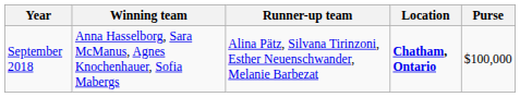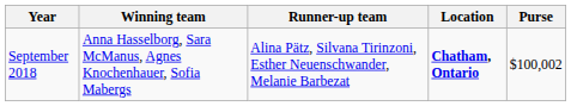 <table class="wikitable" style="font-size:95%;">
 <tr>
 <th>Year</th>
 <th>Winning team</th>
 <th>Runner-up team</th>
 <th>Location</th>
 <th>Purse</th>
 </tr>
 <tr>
 <td><a href='#'>September 2018</a></td>
 <td> <a href='#'>Anna Hasselborg</a>, <a href='#'>Sara McManus</a>, <a href='#'>Agnes Knochenhauer</a>, <a href='#'>Sofia Mabergs</a></td>
 <td> <a href='#'>Alina Pätz</a>, <a href='#'>Silvana Tirinzoni</a>, <a href='#'>Esther Neuenschwander</a>, <a href='#'>Melanie Barbezat</a></td>
 <td><strong><a href='#'>Chatham</a>, <a href='#'>Ontario</a></strong></td>
-<td>$100,000</td>
+<td>$100,002</td>
 </tr>
 </table>
